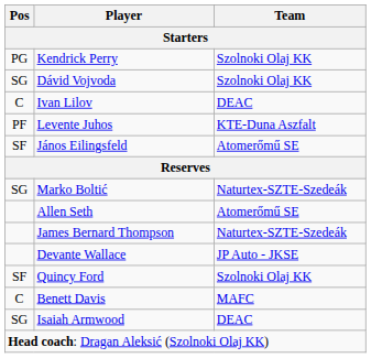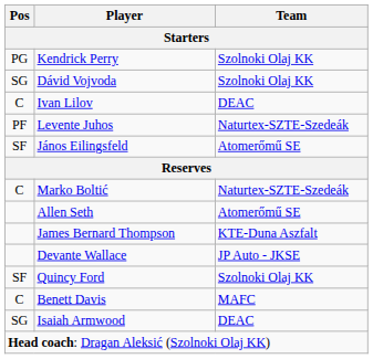 <table class="wikitable" style="text-align:center; font-size:90%;">
 <tr>
 <th scope="col" style="width:25px;">Pos</th>
 <th scope="col" style="width:190px;">Player</th>
 <th scope="col" style="width:160px;">Team</th>
 </tr>
 <tr>
 <th scope="col" colspan="5">Starters</th>
 </tr>
 <tr>
 <td>PG</td>
 <td style="text-align:left"> <a href='#'>Kendrick Perry</a></td>
 <td style="text-align:left"><a href='#'>Szolnoki Olaj KK</a></td>
 </tr>
 <tr>
 <td>SG</td>
 <td style="text-align:left"> <a href='#'>Dávid Vojvoda</a></td>
 <td style="text-align:left"><a href='#'>Szolnoki Olaj KK</a></td>
 </tr>
 <tr>
 <td>C</td>
 <td style="text-align:left"> <a href='#'>Ivan Lilov</a></td>
 <td style="text-align:left"><a href='#'>DEAC</a></td>
 </tr>
 <tr>
 <td>PF</td>
 <td style="text-align:left"> <a href='#'>Levente Juhos</a></td>
-<td style="text-align:left"><a href='#'>KTE-Duna Aszfalt</a></td>
+<td style="text-align:left"><a href='#'>Naturtex-SZTE-Szedeák</a></td>
 </tr>
 <tr>
 <td>SF</td>
 <td style="text-align:left"> <a href='#'>János Eilingsfeld</a></td>
 <td style="text-align:left"><a href='#'>Atomerőmű SE</a></td>
 </tr>
 <tr>
 <th scope="col" colspan="5">Reserves</th>
 </tr>
 <tr>
-<td>SG</td>
+<td>C</td>
 <td style="text-align:left"> <a href='#'>Marko Boltić</a></td>
 <td style="text-align:left"><a href='#'>Naturtex-SZTE-Szedeák</a></td>
 </tr>
 <tr>
 <td></td>
 <td style="text-align:left"> <a href='#'>Allen Seth</a></td>
 <td style="text-align:left"><a href='#'>Atomerőmű SE</a></td>
 </tr>
 <tr>
 <td></td>
 <td style="text-align:left"> <a href='#'>James Bernard Thompson</a></td>
-<td style="text-align:left"><a href='#'>Naturtex-SZTE-Szedeák</a></td>
+<td style="text-align:left"><a href='#'>KTE-Duna Aszfalt</a></td>
 </tr>
 <tr>
 <td></td>
 <td style="text-align:left"> <a href='#'>Devante Wallace</a></td>
 <td style="text-align:left"><a href='#'>JP Auto - JKSE</a></td>
 </tr>
 <tr>
 <td>SF</td>
 <td style="text-align:left"> <a href='#'>Quincy Ford</a></td>
 <td style="text-align:left"><a href='#'>Szolnoki Olaj KK</a></td>
 </tr>
 <tr>
 <td>C</td>
 <td style="text-align:left"> <a href='#'>Benett Davis</a></td>
 <td style="text-align:left"><a href='#'>MAFC</a></td>
 </tr>
 <tr>
 <td>SG</td>
 <td style="text-align:left"> <a href='#'>Isaiah Armwood</a></td>
 <td style="text-align:left"><a href='#'>DEAC</a></td>
 </tr>
 <tr>
 <td style="text-align:left" colspan="5"><strong>Head coach</strong>:  <a href='#'>Dragan Aleksić</a> (<a href='#'>Szolnoki Olaj KK</a>)</td>
 </tr>
 </table>
